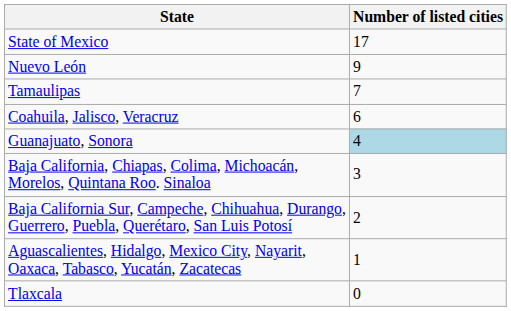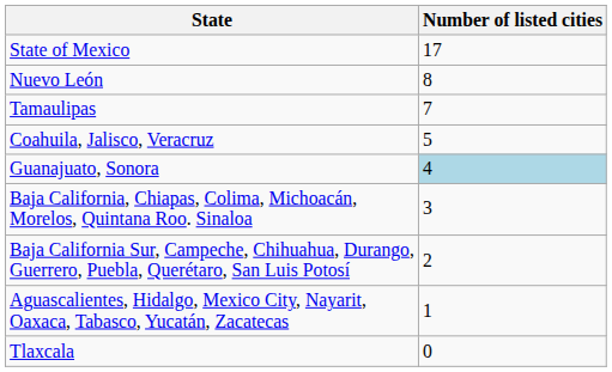 <table class="wikitable">
 <tr>
 <th>State</th>
 <th>Number of listed cities</th>
 </tr>
 <tr>
 <td><a href='#'>State of Mexico</a></td>
 <td>17</td>
 </tr>
 <tr>
 <td><a href='#'>Nuevo León</a></td>
-<td>9</td>
+<td>8</td>
 </tr>
 <tr>
 <td><a href='#'>Tamaulipas</a></td>
 <td>7</td>
 </tr>
 <tr>
 <td><a href='#'>Coahuila</a>, <a href='#'>Jalisco</a>, <a href='#'>Veracruz</a></td>
-<td>6</td>
+<td>5</td>
 </tr>
 <tr>
 <td><a href='#'>Guanajuato</a>, <a href='#'>Sonora</a></td>
 <td style="background: lightblue;">4</td>
 </tr>
 <tr>
 <td><a href='#'>Baja California</a>, <a href='#'>Chiapas</a>, <a href='#'>Colima</a>, <a href='#'>Michoacán</a>,<br><a href='#'>Morelos</a>, <a href='#'>Quintana Roo</a>. <a href='#'>Sinaloa</a></td>
 <td>3</td>
 </tr>
 <tr>
 <td><a href='#'>Baja California Sur</a>, <a href='#'>Campeche</a>, <a href='#'>Chihuahua</a>, <a href='#'>Durango</a>,<br><a href='#'>Guerrero</a>, <a href='#'>Puebla</a>, <a href='#'>Querétaro</a>, <a href='#'>San Luis Potosí</a></td>
 <td>2</td>
 </tr>
 <tr>
 <td><a href='#'>Aguascalientes</a>, <a href='#'>Hidalgo</a>, <a href='#'>Mexico City</a>, <a href='#'>Nayarit</a>,<br><a href='#'>Oaxaca</a>, <a href='#'>Tabasco</a>, <a href='#'>Yucatán</a>, <a href='#'>Zacatecas</a></td>
 <td>1</td>
 </tr>
 <tr>
 <td><a href='#'>Tlaxcala</a></td>
 <td>0</td>
 </tr>
 </table>
